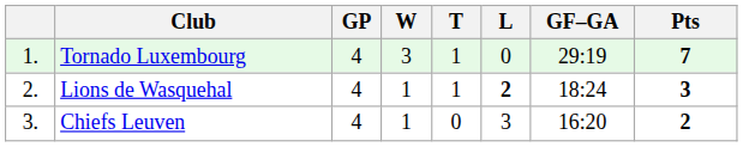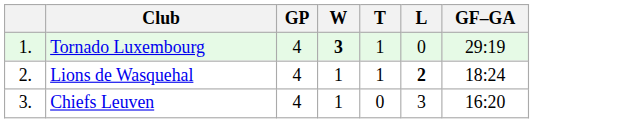 <table class="wikitable">
 <tr>
 <th width="30"></th>
 <th width="200">Club</th>
 <th width="30">GP</th>
 <th width="30">W</th>
 <th width="30">T</th>
 <th width="30">L</th>
 <th width="70">GF–GA</th>
-<th width="70">Pts</th>
 </tr>
 <tr bgcolor="#e6fae6" align="center">
 <td>1.</td>
 <td align="left"> <a href='#'>Tornado Luxembourg</a></td>
 <td>4</td>
-<td>3</td>
+<td><strong>3</strong></td>
 <td>1</td>
 <td>0</td>
 <td>29:19</td>
-<td><strong>7</strong></td>
 </tr>
 <tr bgcolor="#FFFFFF" align="center">
 <td>2.</td>
 <td align="left"> <a href='#'>Lions de Wasquehal</a></td>
 <td>4</td>
 <td>1</td>
 <td>1</td>
 <td><strong>2</strong></td>
 <td>18:24</td>
-<td><strong>3</strong></td>
 </tr>
 <tr bgcolor="#FFFFFF" align="center">
 <td>3.</td>
 <td align="left"> <a href='#'>Chiefs Leuven</a></td>
 <td>4</td>
 <td>1</td>
 <td>0</td>
 <td>3</td>
 <td>16:20</td>
-<td><strong>2</strong></td>
 </tr>
 </table>
